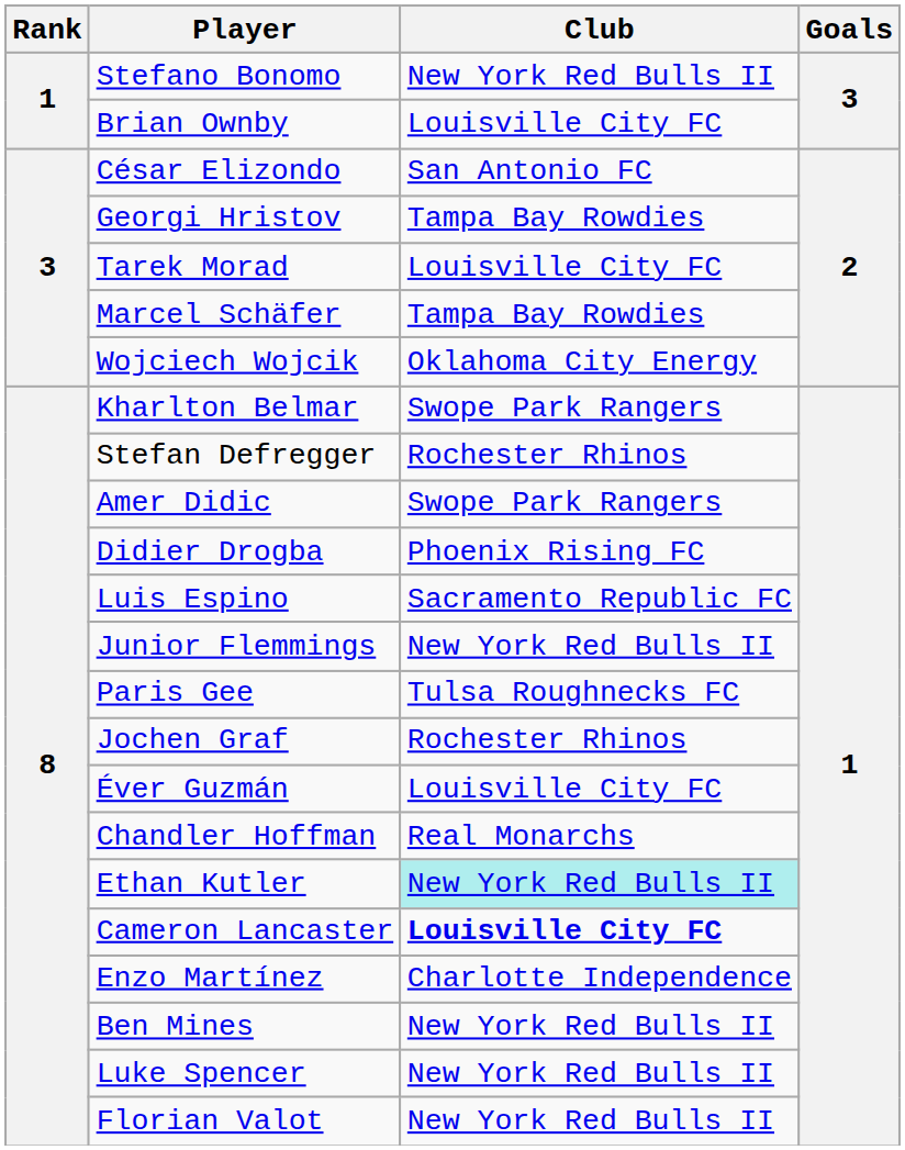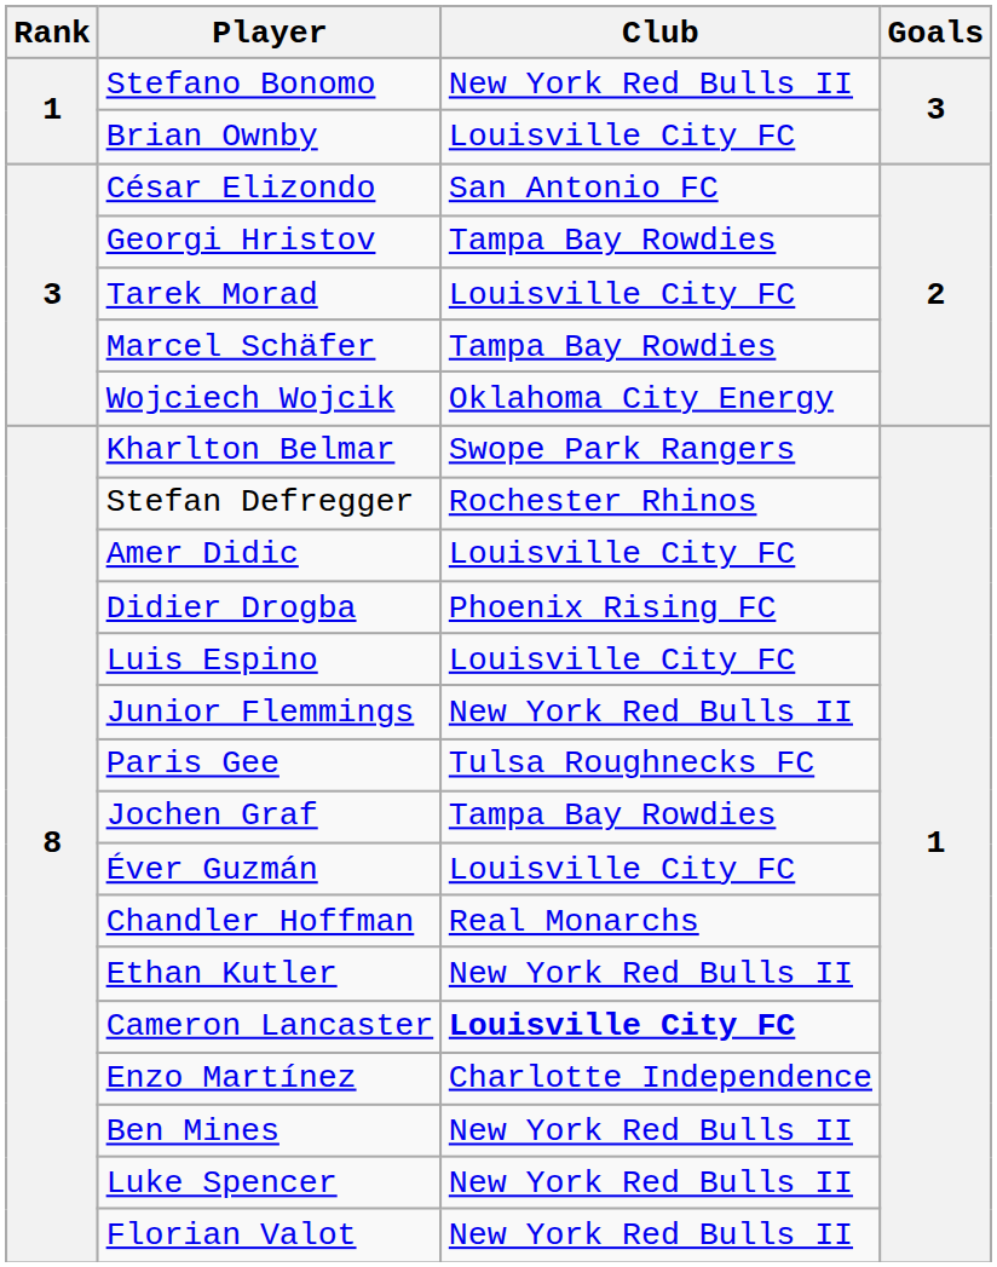 <table class="wikitable" style="text-align:left">
 <tr>
 <th>Rank</th>
 <th>Player</th>
 <th>Club</th>
 <th>Goals</th>
 </tr>
 <tr>
 <th rowspan=2>1</th>
 <td> <a href='#'>Stefano Bonomo</a></td>
 <td><a href='#'>New York Red Bulls II</a></td>
 <th rowspan=2>3</th>
 </tr>
 <tr>
 <td> <a href='#'>Brian Ownby</a></td>
 <td><a href='#'>Louisville City FC</a></td>
 </tr>
 <tr>
 <th rowspan=5>3</th>
 <td> <a href='#'>César Elizondo</a></td>
 <td><a href='#'>San Antonio FC</a></td>
 <th rowspan=5>2</th>
 </tr>
 <tr>
 <td> <a href='#'>Georgi Hristov</a></td>
 <td><a href='#'>Tampa Bay Rowdies</a></td>
 </tr>
 <tr>
 <td> <a href='#'>Tarek Morad</a></td>
 <td><a href='#'>Louisville City FC</a></td>
 </tr>
 <tr>
 <td> <a href='#'>Marcel Schäfer</a></td>
 <td><a href='#'>Tampa Bay Rowdies</a></td>
 </tr>
 <tr>
 <td> <a href='#'>Wojciech Wojcik</a></td>
 <td><a href='#'>Oklahoma City Energy</a></td>
 </tr>
 <tr>
 <th rowspan=17>8</th>
 <td> <a href='#'>Kharlton Belmar</a></td>
 <td><a href='#'>Swope Park Rangers</a></td>
 <th rowspan=17>1</th>
 </tr>
 <tr>
 <td> Stefan Defregger</td>
 <td><a href='#'>Rochester Rhinos</a></td>
 </tr>
 <tr>
 <td> <a href='#'>Amer Didic</a></td>
-<td><a href='#'>Swope Park Rangers</a></td>
+<td><a href='#'>Louisville City FC</a></td>
 </tr>
 <tr>
 <td> <a href='#'>Didier Drogba</a></td>
 <td><a href='#'>Phoenix Rising FC</a></td>
 </tr>
 <tr>
 <td> <a href='#'>Luis Espino</a></td>
-<td><a href='#'>Sacramento Republic FC</a></td>
+<td><a href='#'>Louisville City FC</a></td>
 </tr>
 <tr>
 <td> <a href='#'>Junior Flemmings</a></td>
 <td><a href='#'>New York Red Bulls II</a></td>
 </tr>
 <tr>
 <td> <a href='#'>Paris Gee</a></td>
 <td><a href='#'>Tulsa Roughnecks FC</a></td>
 </tr>
 <tr>
 <td> <a href='#'>Jochen Graf</a></td>
-<td><a href='#'>Rochester Rhinos</a></td>
+<td><a href='#'>Tampa Bay Rowdies</a></td>
 </tr>
 <tr>
 <td> <a href='#'>Éver Guzmán</a></td>
 <td><a href='#'>Louisville City FC</a></td>
 </tr>
 <tr>
 <td> <a href='#'>Chandler Hoffman</a></td>
 <td><a href='#'>Real Monarchs</a></td>
 </tr>
 <tr>
 <td> <a href='#'>Ethan Kutler</a></td>
-<td style="background: paleturquoise;"><a href='#'>New York Red Bulls II</a></td>
+<td><a href='#'>New York Red Bulls II</a></td>
 </tr>
 <tr>
 <td> <a href='#'>Cameron Lancaster</a></td>
 <td><strong><a href='#'>Louisville City FC</a></strong></td>
 </tr>
 <tr>
 <td> <a href='#'>Enzo Martínez</a></td>
 <td><a href='#'>Charlotte Independence</a></td>
 </tr>
 <tr>
 <td> <a href='#'>Ben Mines</a></td>
 <td><a href='#'>New York Red Bulls II</a></td>
 </tr>
 <tr>
 <td> <a href='#'>Luke Spencer</a></td>
 <td><a href='#'>New York Red Bulls II</a></td>
 </tr>
 <tr>
 <td> <a href='#'>Florian Valot</a></td>
 <td><a href='#'>New York Red Bulls II</a></td>
 </tr>
 </table>
